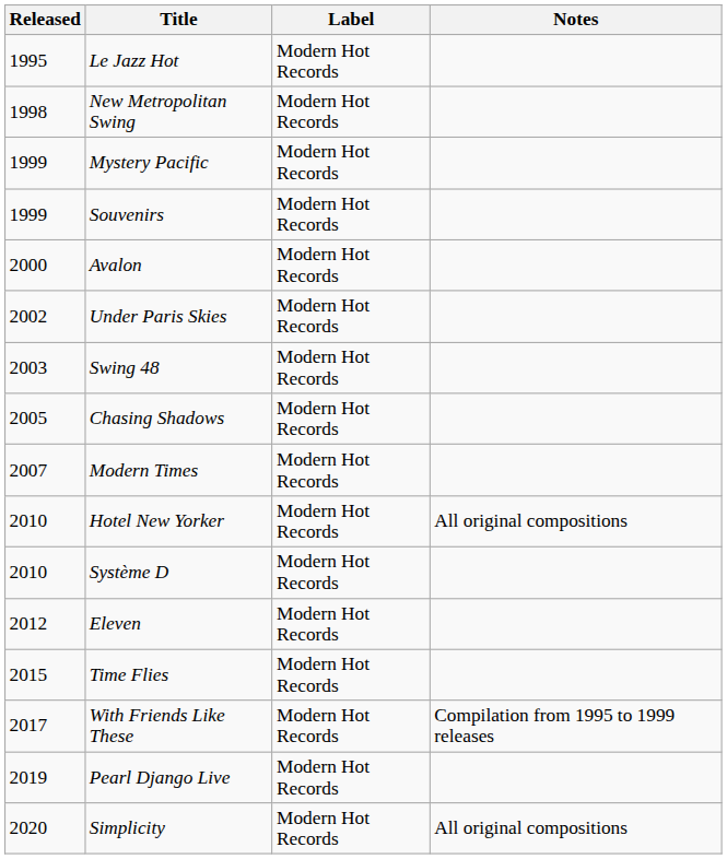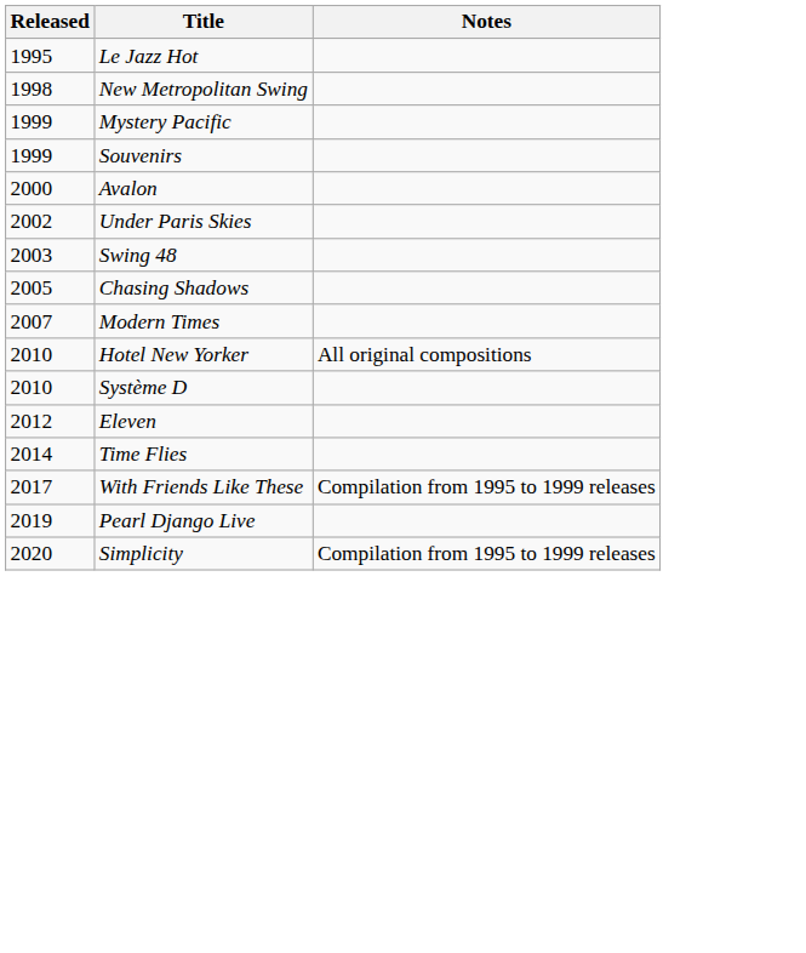 <table class="wikitable sortable">
 <tr>
 <th>Released</th>
 <th>Title</th>
-<th>Label</th>
 <th>Notes</th>
 </tr>
 <tr>
 <td>1995</td>
 <td><em>Le Jazz Hot</em></td>
-<td>Modern Hot Records</td>
 <td></td>
 </tr>
 <tr>
 <td>1998</td>
 <td><em>New Metropolitan Swing</em></td>
-<td>Modern Hot Records</td>
 <td></td>
 </tr>
 <tr>
 <td>1999</td>
 <td><em>Mystery Pacific</em></td>
-<td>Modern Hot Records</td>
 <td></td>
 </tr>
 <tr>
 <td>1999</td>
 <td><em>Souvenirs</em></td>
-<td>Modern Hot Records</td>
 <td></td>
 </tr>
 <tr>
 <td>2000</td>
 <td><em>Avalon</em></td>
-<td>Modern Hot Records</td>
 <td></td>
 </tr>
 <tr>
 <td>2002</td>
 <td><em>Under Paris Skies</em></td>
-<td>Modern Hot Records</td>
 <td></td>
 </tr>
 <tr>
 <td>2003</td>
 <td><em>Swing 48</em></td>
-<td>Modern Hot Records</td>
 <td></td>
 </tr>
 <tr>
 <td>2005</td>
 <td><em>Chasing Shadows</em></td>
-<td>Modern Hot Records</td>
 <td></td>
 </tr>
 <tr>
 <td>2007</td>
 <td><em>Modern Times</em></td>
-<td>Modern Hot Records</td>
 <td></td>
 </tr>
 <tr>
 <td>2010</td>
 <td><em>Hotel New Yorker</em></td>
-<td>Modern Hot Records</td>
 <td>All original compositions</td>
 </tr>
 <tr>
 <td>2010</td>
 <td><em>Système D</em></td>
-<td>Modern Hot Records</td>
 <td></td>
 </tr>
 <tr>
 <td>2012</td>
 <td><em>Eleven</em></td>
-<td>Modern Hot Records</td>
 <td></td>
 </tr>
 <tr>
-<td>2015</td>
+<td>2014</td>
 <td><em>Time Flies</em></td>
-<td>Modern Hot Records</td>
 <td></td>
 </tr>
 <tr>
 <td>2017</td>
 <td><em>With Friends Like These</em></td>
-<td>Modern Hot Records</td>
 <td>Compilation from 1995 to 1999 releases</td>
 </tr>
 <tr>
 <td>2019</td>
 <td><em>Pearl Django Live</em></td>
-<td>Modern Hot Records</td>
 <td></td>
 </tr>
 <tr>
 <td>2020</td>
 <td><em>Simplicity</em></td>
-<td>Modern Hot Records</td>
-<td>All original compositions</td>
+<td>Compilation from 1995 to 1999 releases</td>
 </tr>
 </table>
